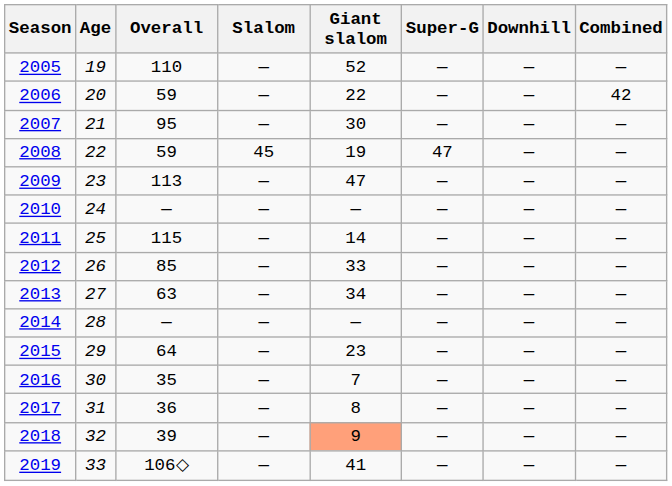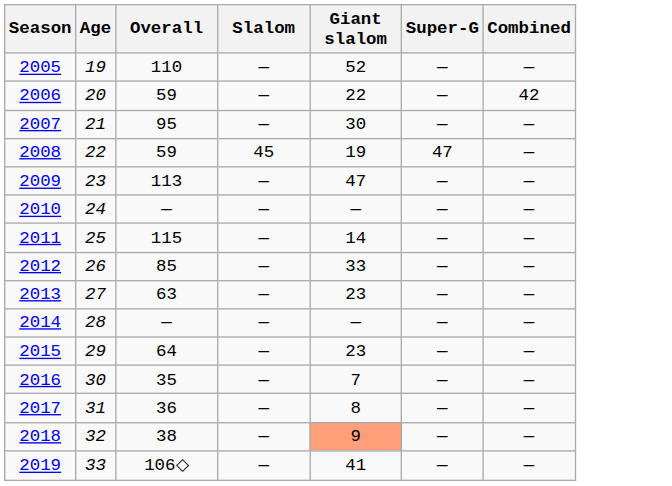 <table class=wikitable style="text-align:center">
 <tr>
 <th>Season</th>
 <th>Age</th>
 <th> Overall </th>
 <th> Slalom </th>
 <th>Giant<br> slalom </th>
 <th>Super-G</th>
-<th>Downhill</th>
 <th>Combined</th>
 </tr>
 <tr>
 <td><a href='#'>2005</a></td>
 <td><em>19</em></td>
 <td>110</td>
 <td>—</td>
 <td>52</td>
 <td>—</td>
 <td>—</td>
-<td>—</td>
 </tr>
 <tr>
 <td><a href='#'>2006</a></td>
 <td><em>20</em></td>
 <td>59</td>
 <td>—</td>
 <td>22</td>
-<td>—</td>
 <td>—</td>
 <td>42</td>
 </tr>
 <tr>
 <td><a href='#'>2007</a></td>
 <td><em>21</em></td>
 <td>95</td>
 <td>—</td>
 <td>30</td>
 <td>—</td>
 <td>—</td>
-<td>—</td>
 </tr>
 <tr>
 <td><a href='#'>2008</a></td>
 <td><em>22</em></td>
 <td>59</td>
 <td>45</td>
 <td>19</td>
 <td>47</td>
-<td>—</td>
 <td>—</td>
 </tr>
 <tr>
 <td><a href='#'>2009</a></td>
 <td><em>23</em></td>
 <td>113</td>
 <td>—</td>
 <td>47</td>
 <td>—</td>
 <td>—</td>
-<td>—</td>
 </tr>
 <tr>
 <td><a href='#'>2010</a></td>
 <td><em>24</em></td>
-<td>—</td>
 <td>—</td>
 <td>—</td>
 <td>—</td>
 <td>—</td>
 <td>—</td>
 </tr>
 <tr>
 <td><a href='#'>2011</a></td>
 <td><em>25</em></td>
 <td>115</td>
 <td>—</td>
 <td>14</td>
 <td>—</td>
 <td>—</td>
-<td>—</td>
 </tr>
 <tr>
 <td><a href='#'>2012</a></td>
 <td><em>26</em></td>
 <td>85</td>
 <td>—</td>
 <td>33</td>
 <td>—</td>
 <td>—</td>
-<td>—</td>
 </tr>
 <tr>
 <td><a href='#'>2013</a></td>
 <td><em>27</em></td>
 <td>63</td>
 <td>—</td>
-<td>34</td>
-<td>—</td>
+<td>23</td>
 <td>—</td>
 <td>—</td>
 </tr>
 <tr>
 <td><a href='#'>2014</a></td>
 <td><em>28</em></td>
-<td>—</td>
 <td>—</td>
 <td>—</td>
 <td>—</td>
 <td>—</td>
 <td>—</td>
 </tr>
 <tr>
 <td><a href='#'>2015</a></td>
 <td><em>29</em></td>
 <td>64</td>
 <td>—</td>
 <td>23</td>
 <td>—</td>
 <td>—</td>
-<td>—</td>
 </tr>
 <tr>
 <td><a href='#'>2016</a></td>
 <td><em>30</em></td>
 <td>35</td>
 <td>—</td>
 <td>7</td>
-<td>—</td>
 <td>—</td>
 <td>—</td>
 </tr>
 <tr>
 <td><a href='#'>2017</a></td>
 <td><em>31</em></td>
 <td>36</td>
 <td>—</td>
 <td>8</td>
 <td>—</td>
 <td>—</td>
-<td>—</td>
 </tr>
 <tr>
 <td><a href='#'>2018</a></td>
 <td><em>32</em></td>
-<td>39</td>
+<td>38</td>
 <td>—</td>
 <td style="background: lightsalmon;">9</td>
-<td>—</td>
 <td>—</td>
 <td>—</td>
 </tr>
 <tr>
 <td><a href='#'>2019</a></td>
 <td><em>33</em></td>
 <td>106◇</td>
 <td>—</td>
 <td>41</td>
 <td>—</td>
 <td>—</td>
-<td>—</td>
 </tr>
 </table>
